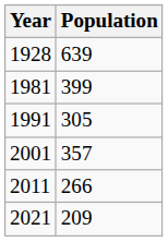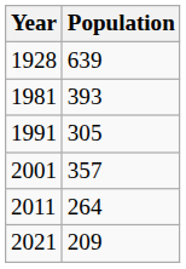 <table class=wikitable>
 <tr>
 <th>Year</th>
 <th>Population</th>
 </tr>
 <tr>
 <td>1928</td>
 <td>639</td>
 </tr>
 <tr>
 <td>1981</td>
-<td>399</td>
+<td>393</td>
 </tr>
 <tr>
 <td>1991</td>
 <td>305</td>
 </tr>
 <tr>
 <td>2001</td>
 <td>357</td>
 </tr>
 <tr>
 <td>2011</td>
-<td>266</td>
+<td>264</td>
 </tr>
 <tr>
 <td>2021</td>
 <td>209</td>
 </tr>
 </table>
